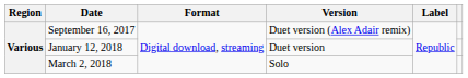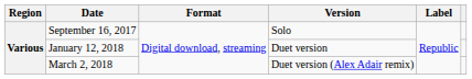 <table class="wikitable plainrowheaders">
 <tr>
 <th>Region</th>
 <th>Date</th>
 <th>Format</th>
 <th>Version</th>
 <th>Label</th>
 <th></th>
 </tr>
 <tr>
 <th scope="row" rowspan="3">Various</th>
 <td>September 16, 2017</td>
 <td rowspan="3"><a href='#'>Digital download</a>, <a href='#'>streaming</a></td>
-<td>Duet version (<a href='#'>Alex Adair</a> remix)</td>
+<td>Solo</td>
 <td rowspan="3"><a href='#'>Republic</a></td>
 <td></td>
 </tr>
 <tr>
 <td>January 12, 2018</td>
 <td>Duet version</td>
 <td></td>
 </tr>
 <tr>
 <td>March 2, 2018</td>
-<td>Solo</td>
+<td>Duet version (<a href='#'>Alex Adair</a> remix)</td>
 <td></td>
 </tr>
 </table>
